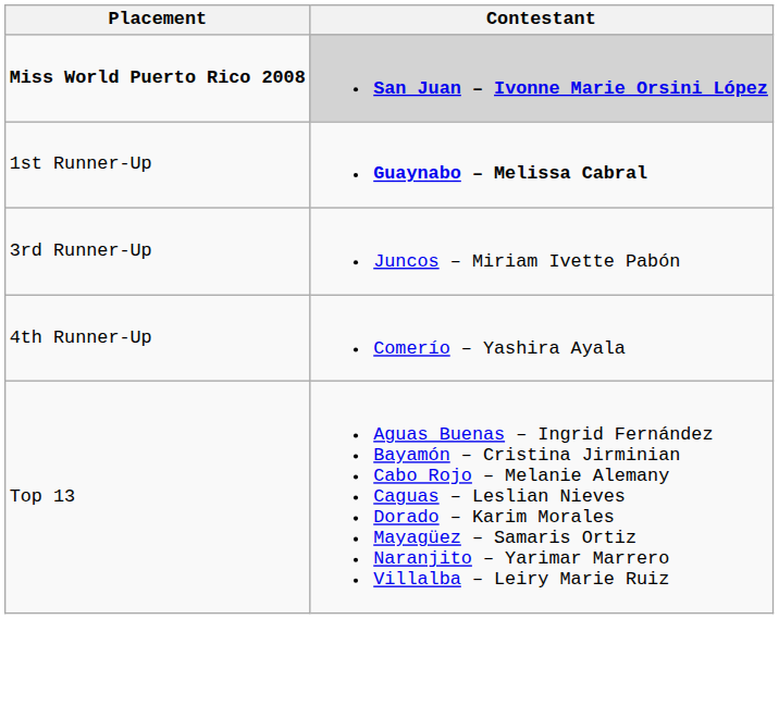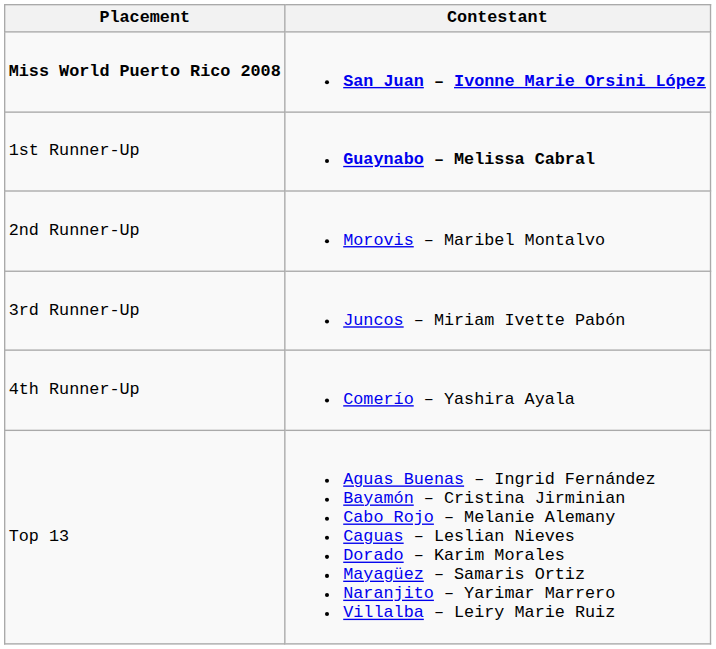 <table class="wikitable sortable" style="font-size: 95%;">
 <tr>
 <th>Placement</th>
 <th>Contestant</th>
 </tr>
 <tr>
 <td><strong>Miss World Puerto Rico 2008</strong></td>
-<td style="background: lightgrey;"><br><ul><li><strong><a href='#'>San Juan</a> – <a href='#'>Ivonne Marie Orsini López</a></strong></li></ul></td>
+<td><br><ul><li><strong><a href='#'>San Juan</a> – <a href='#'>Ivonne Marie Orsini López</a></strong></li></ul></td>
 </tr>
 <tr>
 <td>1st Runner-Up</td>
 <td><strong><br><ul><li><a href='#'>Guaynabo</a> – Melissa Cabral</li></ul></strong></td>
+</tr>
+<tr>
+<td>2nd Runner-Up</td>
+<td><br><ul><li><a href='#'>Morovis</a> – Maribel Montalvo</li></ul></td>
 </tr>
 <tr>
 <td>3rd Runner-Up</td>
 <td><br><ul><li><a href='#'>Juncos</a> – Miriam Ivette Pabón</li></ul></td>
 </tr>
 <tr>
 <td>4th Runner-Up</td>
 <td><br><ul><li><a href='#'>Comerío</a> – Yashira Ayala</li></ul></td>
 </tr>
 <tr>
 <td>Top 13</td>
 <td><br><ul><li><a href='#'>Aguas Buenas</a> – Ingrid Fernández</li><li><a href='#'>Bayamón</a> – Cristina Jirminian</li><li><a href='#'>Cabo Rojo</a> – Melanie Alemany</li><li><a href='#'>Caguas</a> – Leslian Nieves</li><li><a href='#'>Dorado</a> – Karim Morales</li><li><a href='#'>Mayagüez</a> – Samaris Ortiz</li><li><a href='#'>Naranjito</a> – Yarimar Marrero</li><li><a href='#'>Villalba</a> – Leiry Marie Ruiz</li></ul></td>
 </tr>
 </table>
